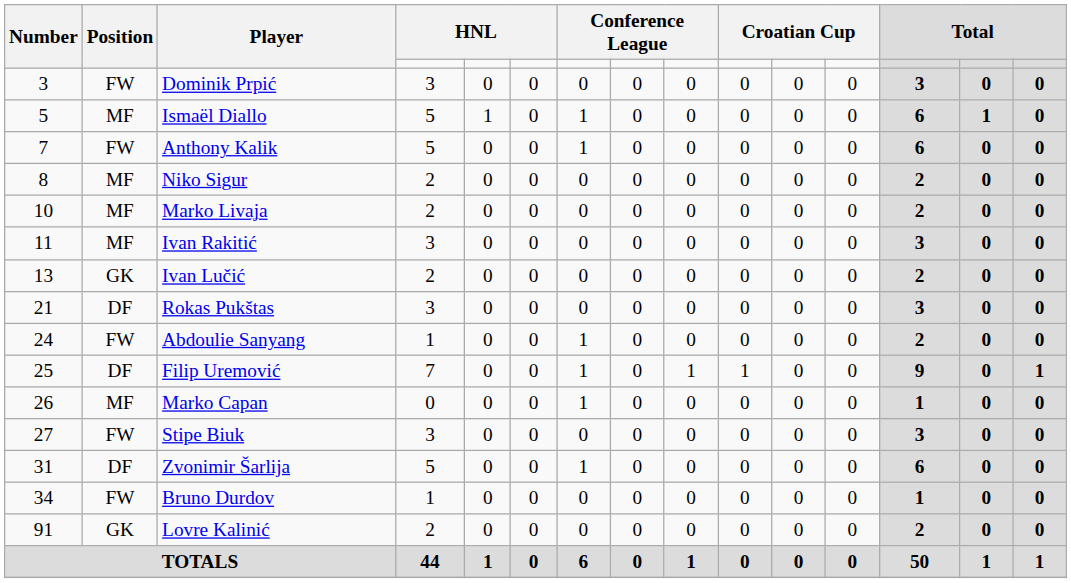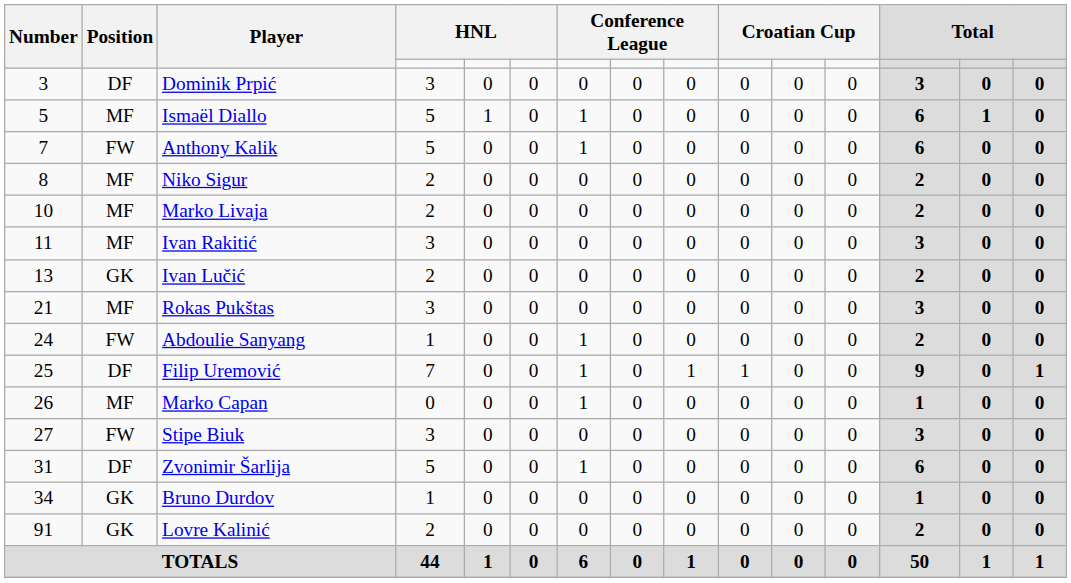 <table class="wikitable" style="font-size: 95%; text-align: center;">
 <tr>
 <th width=40 rowspan="2"  align="center">Number</th>
 <th width=40 rowspan="2"  align="center">Position</th>
 <th width=180 rowspan="2"  align="center">Player</th>
 <th width=120 colspan="3" align="center">HNL</th>
 <th width=120 colspan="3" align="center">Conference League</th>
 <th width=120 colspan="3" align="center">Croatian Cup</th>
 <th width=140 colspan="3" align="center" style="background: #DCDCDC">Total</th>
 </tr>
 <tr>
 <td></td>
 <td></td>
 <td></td>
 <td></td>
 <td></td>
 <td></td>
 <td></td>
 <td></td>
 <td></td>
 <th style="background: #DCDCDC"></th>
 <th style="background: #DCDCDC"></th>
 <th style="background: #DCDCDC"></th>
 </tr>
 <tr>
 <td>3</td>
-<td>FW</td>
+<td>DF</td>
 <td style="text-align:left;"> <a href='#'>Dominik Prpić</a></td>
 <td>3</td>
 <td>0</td>
 <td>0</td>
 <td>0</td>
 <td>0</td>
 <td>0</td>
 <td>0</td>
 <td>0</td>
 <td>0</td>
 <th style="background: #DCDCDC">3</th>
 <th style="background: #DCDCDC">0</th>
 <th style="background: #DCDCDC">0</th>
 </tr>
 <tr>
 <td>5</td>
 <td>MF</td>
 <td style="text-align:left;"> <a href='#'>Ismaël Diallo</a></td>
 <td>5</td>
 <td>1</td>
 <td>0</td>
 <td>1</td>
 <td>0</td>
 <td>0</td>
 <td>0</td>
 <td>0</td>
 <td>0</td>
 <th style="background: #DCDCDC">6</th>
 <th style="background: #DCDCDC">1</th>
 <th style="background: #DCDCDC">0</th>
 </tr>
 <tr>
 <td>7</td>
 <td>FW</td>
 <td style="text-align:left;"> <a href='#'>Anthony Kalik</a></td>
 <td>5</td>
 <td>0</td>
 <td>0</td>
 <td>1</td>
 <td>0</td>
 <td>0</td>
 <td>0</td>
 <td>0</td>
 <td>0</td>
 <th style="background: #DCDCDC">6</th>
 <th style="background: #DCDCDC">0</th>
 <th style="background: #DCDCDC">0</th>
 </tr>
 <tr>
 <td>8</td>
 <td>MF</td>
 <td style="text-align:left;"> <a href='#'>Niko Sigur</a></td>
 <td>2</td>
 <td>0</td>
 <td>0</td>
 <td>0</td>
 <td>0</td>
 <td>0</td>
 <td>0</td>
 <td>0</td>
 <td>0</td>
 <th style="background: #DCDCDC">2</th>
 <th style="background: #DCDCDC">0</th>
 <th style="background: #DCDCDC">0</th>
 </tr>
 <tr>
 <td>10</td>
 <td>MF</td>
 <td style="text-align:left;"> <a href='#'>Marko Livaja</a></td>
 <td>2</td>
 <td>0</td>
 <td>0</td>
 <td>0</td>
 <td>0</td>
 <td>0</td>
 <td>0</td>
 <td>0</td>
 <td>0</td>
 <th style="background: #DCDCDC">2</th>
 <th style="background: #DCDCDC">0</th>
 <th style="background: #DCDCDC">0</th>
 </tr>
 <tr>
 <td>11</td>
 <td>MF</td>
 <td style="text-align:left;"> <a href='#'>Ivan Rakitić</a></td>
 <td>3</td>
 <td>0</td>
 <td>0</td>
 <td>0</td>
 <td>0</td>
 <td>0</td>
 <td>0</td>
 <td>0</td>
 <td>0</td>
 <th style="background: #DCDCDC">3</th>
 <th style="background: #DCDCDC">0</th>
 <th style="background: #DCDCDC">0</th>
 </tr>
 <tr>
 <td>13</td>
 <td>GK</td>
 <td style="text-align:left;"> <a href='#'>Ivan Lučić</a></td>
 <td>2</td>
 <td>0</td>
 <td>0</td>
 <td>0</td>
 <td>0</td>
 <td>0</td>
 <td>0</td>
 <td>0</td>
 <td>0</td>
 <th style="background: #DCDCDC">2</th>
 <th style="background: #DCDCDC">0</th>
 <th style="background: #DCDCDC">0</th>
 </tr>
 <tr>
 <td>21</td>
-<td>DF</td>
+<td>MF</td>
 <td style="text-align:left;"> <a href='#'>Rokas Pukštas</a></td>
 <td>3</td>
 <td>0</td>
 <td>0</td>
 <td>0</td>
 <td>0</td>
 <td>0</td>
 <td>0</td>
 <td>0</td>
 <td>0</td>
 <th style="background: #DCDCDC">3</th>
 <th style="background: #DCDCDC">0</th>
 <th style="background: #DCDCDC">0</th>
 </tr>
 <tr>
 <td>24</td>
 <td>FW</td>
 <td style="text-align:left;"> <a href='#'>Abdoulie Sanyang</a></td>
 <td>1</td>
 <td>0</td>
 <td>0</td>
 <td>1</td>
 <td>0</td>
 <td>0</td>
 <td>0</td>
 <td>0</td>
 <td>0</td>
 <th style="background: #DCDCDC">2</th>
 <th style="background: #DCDCDC">0</th>
 <th style="background: #DCDCDC">0</th>
 </tr>
 <tr>
 <td>25</td>
 <td>DF</td>
 <td style="text-align:left;"> <a href='#'>Filip Uremović</a></td>
 <td>7</td>
 <td>0</td>
 <td>0</td>
 <td>1</td>
 <td>0</td>
 <td>1</td>
 <td>1</td>
 <td>0</td>
 <td>0</td>
 <th style="background: #DCDCDC">9</th>
 <th style="background: #DCDCDC">0</th>
 <th style="background: #DCDCDC">1</th>
 </tr>
 <tr>
 <td>26</td>
 <td>MF</td>
 <td style="text-align:left;"> <a href='#'>Marko Capan</a></td>
 <td>0</td>
 <td>0</td>
 <td>0</td>
 <td>1</td>
 <td>0</td>
 <td>0</td>
 <td>0</td>
 <td>0</td>
 <td>0</td>
 <th style="background: #DCDCDC">1</th>
 <th style="background: #DCDCDC">0</th>
 <th style="background: #DCDCDC">0</th>
 </tr>
 <tr>
 <td>27</td>
 <td>FW</td>
 <td style="text-align:left;"> <a href='#'>Stipe Biuk</a></td>
 <td>3</td>
 <td>0</td>
 <td>0</td>
 <td>0</td>
 <td>0</td>
 <td>0</td>
 <td>0</td>
 <td>0</td>
 <td>0</td>
 <th style="background: #DCDCDC">3</th>
 <th style="background: #DCDCDC">0</th>
 <th style="background: #DCDCDC">0</th>
 </tr>
 <tr>
 <td>31</td>
 <td>DF</td>
 <td style="text-align:left;"> <a href='#'>Zvonimir Šarlija</a></td>
 <td>5</td>
 <td>0</td>
 <td>0</td>
 <td>1</td>
 <td>0</td>
 <td>0</td>
 <td>0</td>
 <td>0</td>
 <td>0</td>
 <th style="background: #DCDCDC">6</th>
 <th style="background: #DCDCDC">0</th>
 <th style="background: #DCDCDC">0</th>
 </tr>
 <tr>
 <td>34</td>
-<td>FW</td>
+<td>GK</td>
 <td style="text-align:left;"> <a href='#'>Bruno Durdov</a></td>
 <td>1</td>
 <td>0</td>
 <td>0</td>
 <td>0</td>
 <td>0</td>
 <td>0</td>
 <td>0</td>
 <td>0</td>
 <td>0</td>
 <th style="background: #DCDCDC">1</th>
 <th style="background: #DCDCDC">0</th>
 <th style="background: #DCDCDC">0</th>
 </tr>
 <tr>
 <td>91</td>
 <td>GK</td>
 <td style="text-align:left;"> <a href='#'>Lovre Kalinić</a></td>
 <td>2</td>
 <td>0</td>
 <td>0</td>
 <td>0</td>
 <td>0</td>
 <td>0</td>
 <td>0</td>
 <td>0</td>
 <td>0</td>
 <th style="background: #DCDCDC">2</th>
 <th style="background: #DCDCDC">0</th>
 <th style="background: #DCDCDC">0</th>
 </tr>
 <tr>
 <th colspan="3" align="center" style="background: #DCDCDC">TOTALS</th>
 <th style="background: #DCDCDC">44</th>
 <th style="background: #DCDCDC">1</th>
 <th style="background: #DCDCDC">0</th>
 <th style="background: #DCDCDC">6</th>
 <th style="background: #DCDCDC">0</th>
 <th style="background: #DCDCDC">1</th>
 <th style="background: #DCDCDC">0</th>
 <th style="background: #DCDCDC">0</th>
 <th style="background: #DCDCDC">0</th>
 <th style="background: #DCDCDC">50</th>
 <th style="background: #DCDCDC">1</th>
 <th style="background: #DCDCDC">1</th>
 </tr>
 <tr>
 </tr>
 </table>
